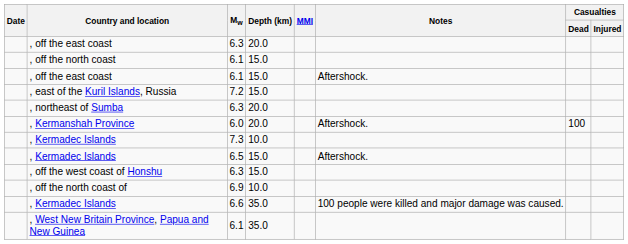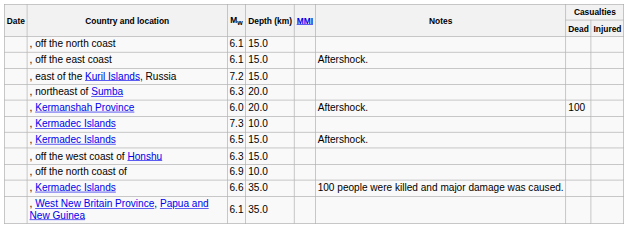 <table class="wikitable sortable sort-under" style="border:1px black; margin-left:1em;">
 <tr>
 <th rowspan="2"><small>Date</small></th>
 <th rowspan="2" style="width: 310px"><small>Country and location</small></th>
 <th rowspan="2"><small>M<sub>w</sub></small></th>
 <th rowspan="2"><small>Depth (km)</small></th>
 <th rowspan="2"><small><a href='#'>MMI</a></small></th>
 <th rowspan="2" class="unsortable"><small>Notes</small></th>
 <th colspan="2"><small>Casualties</small></th>
 </tr>
 <tr>
 <th><small>Dead</small></th>
 <th><small>Injured</small></th>
-</tr>
-<tr>
-<td></td>
-<td>, off the east coast</td>
-<td>6.3</td>
-<td>20.0</td>
-<td></td>
-<td></td>
-<td></td>
-<td></td>
 </tr>
 <tr>
 <td></td>
 <td>, off the north coast</td>
 <td>6.1</td>
 <td>15.0</td>
 <td></td>
 <td></td>
 <td></td>
 <td></td>
 </tr>
 <tr>
 <td></td>
 <td>, off the east coast</td>
 <td>6.1</td>
 <td>15.0</td>
 <td></td>
 <td>Aftershock.</td>
 <td></td>
 <td></td>
 </tr>
 <tr>
 <td></td>
 <td>, east of the <a href='#'>Kuril Islands</a>, Russia</td>
 <td>7.2</td>
 <td>15.0</td>
 <td></td>
 <td></td>
 <td></td>
 <td></td>
 </tr>
 <tr>
 <td></td>
 <td>, northeast of <a href='#'>Sumba</a></td>
 <td>6.3</td>
 <td>20.0</td>
 <td></td>
 <td></td>
 <td></td>
 <td></td>
 </tr>
 <tr>
 <td></td>
 <td>, <a href='#'>Kermanshah Province</a></td>
 <td>6.0</td>
 <td>20.0</td>
 <td></td>
 <td>Aftershock.</td>
 <td>100</td>
 <td></td>
 </tr>
 <tr>
 <td></td>
 <td>, <a href='#'>Kermadec Islands</a></td>
 <td>7.3</td>
 <td>10.0</td>
 <td></td>
 <td></td>
 <td></td>
 <td></td>
 </tr>
 <tr>
 <td></td>
 <td>, <a href='#'>Kermadec Islands</a></td>
 <td>6.5</td>
 <td>15.0</td>
 <td></td>
 <td>Aftershock.</td>
 <td></td>
 <td></td>
 </tr>
 <tr>
 <td></td>
 <td>, off the west coast of <a href='#'>Honshu</a></td>
 <td>6.3</td>
 <td>15.0</td>
 <td></td>
 <td></td>
 <td></td>
 <td></td>
 </tr>
 <tr>
 <td></td>
 <td>, off the north coast of</td>
 <td>6.9</td>
 <td>10.0</td>
 <td></td>
 <td></td>
 <td></td>
 <td></td>
 </tr>
 <tr>
 <td></td>
 <td>, <a href='#'>Kermadec Islands</a></td>
 <td>6.6</td>
 <td>35.0</td>
 <td></td>
 <td>100 people were killed and major damage was caused.</td>
 <td></td>
 <td></td>
 </tr>
 <tr>
 <td></td>
 <td>, <a href='#'>West New Britain Province</a>, <a href='#'>Papua and New Guinea</a></td>
 <td>6.1</td>
 <td>35.0</td>
 <td></td>
 <td></td>
 <td></td>
 <td></td>
 </tr>
 </table>
